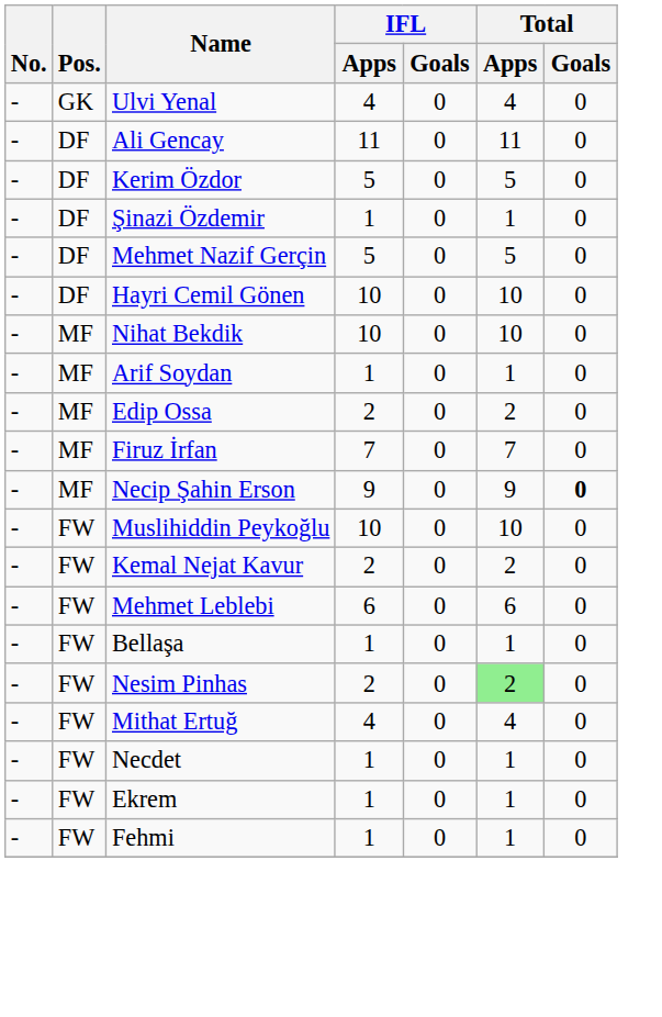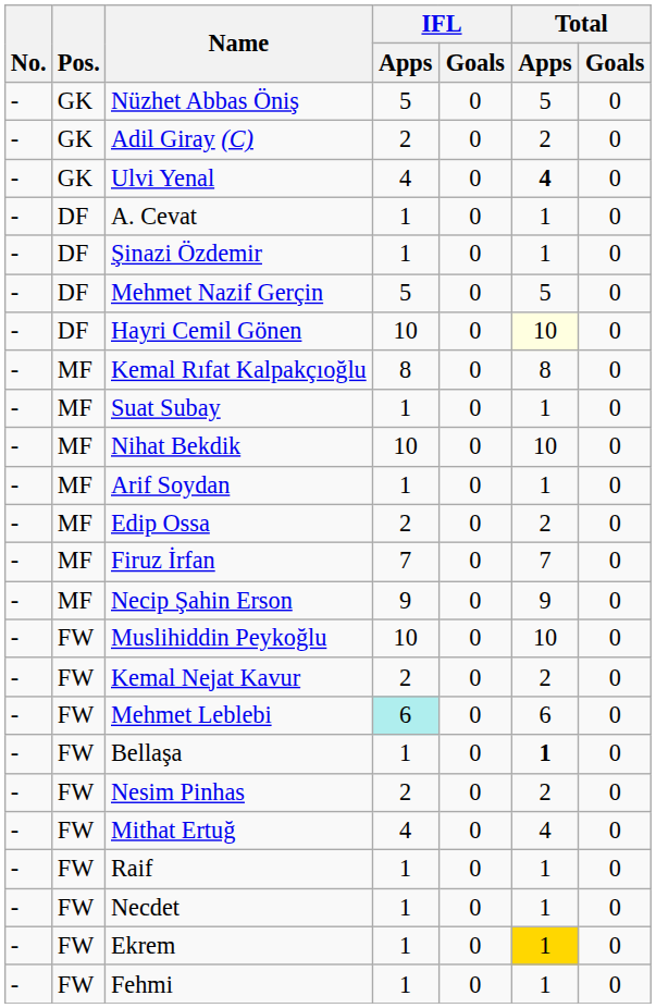 <table class="wikitable" style="text-align:center">
 <tr>
 <th rowspan="2" valign="bottom">No.</th>
 <th rowspan="2" valign="bottom">Pos.</th>
 <th rowspan="2">Name</th>
 <th colspan="2" width="85"><a href='#'>IFL</a></th>
 <th colspan="2" width="85">Total</th>
 </tr>
 <tr>
 <th>Apps</th>
 <th>Goals</th>
 <th>Apps</th>
 <th>Goals</th>
 </tr>
 <tr>
 <td align="left">-</td>
 <td align="left">GK</td>
+<td align="left"> <a href='#'>Nüzhet Abbas Öniş</a></td>
+<td>5</td>
+<td>0</td>
+<td>5</td>
+<td>0</td>
+</tr>
+<tr>
+<td align="left">-</td>
+<td align="left">GK</td>
+<td align="left"> <a href='#'>Adil Giray</a> <em><a href='#'>(C)</a></em></td>
+<td>2</td>
+<td>0</td>
+<td>2</td>
+<td>0</td>
+</tr>
+<tr>
+<td align="left">-</td>
+<td align="left">GK</td>
 <td align="left"> <a href='#'>Ulvi Yenal</a></td>
 <td>4</td>
 <td>0</td>
-<td>4</td>
+<td><strong>4</strong></td>
 <td>0</td>
 </tr>
 <tr>
 <td align="left">-</td>
 <td align="left">DF</td>
-<td align="left"> <a href='#'>Ali Gencay</a></td>
-<td>11</td>
+<td align="left"> A. Cevat</td>
+<td>1</td>
 <td>0</td>
-<td>11</td>
-<td>0</td>
-</tr>
-<tr>
-<td align="left">-</td>
-<td align="left">DF</td>
-<td align="left"> <a href='#'>Kerim Özdor</a></td>
-<td>5</td>
-<td>0</td>
-<td>5</td>
+<td>1</td>
 <td>0</td>
 </tr>
 <tr>
 <td align="left">-</td>
 <td align="left">DF</td>
 <td align="left"> <a href='#'>Şinazi Özdemir</a></td>
 <td>1</td>
 <td>0</td>
 <td>1</td>
 <td>0</td>
 </tr>
 <tr>
 <td align="left">-</td>
 <td align="left">DF</td>
 <td align="left"> <a href='#'>Mehmet Nazif Gerçin</a></td>
 <td>5</td>
 <td>0</td>
 <td>5</td>
 <td>0</td>
 </tr>
 <tr>
 <td align="left">-</td>
 <td align="left">DF</td>
 <td align="left"> <a href='#'>Hayri Cemil Gönen</a></td>
 <td>10</td>
 <td>0</td>
-<td>10</td>
+<td style="background: lightyellow;">10</td>
+<td>0</td>
+</tr>
+<tr>
+<td align="left">-</td>
+<td align="left">MF</td>
+<td align="left"> <a href='#'>Kemal Rıfat Kalpakçıoğlu</a></td>
+<td>8</td>
+<td>0</td>
+<td>8</td>
+<td>0</td>
+</tr>
+<tr>
+<td align="left">-</td>
+<td align="left">MF</td>
+<td align="left"> <a href='#'>Suat Subay</a></td>
+<td>1</td>
+<td>0</td>
+<td>1</td>
 <td>0</td>
 </tr>
 <tr>
 <td align="left">-</td>
 <td align="left">MF</td>
 <td align="left"> <a href='#'>Nihat Bekdik</a></td>
 <td>10</td>
 <td>0</td>
 <td>10</td>
 <td>0</td>
 </tr>
 <tr>
 <td align="left">-</td>
 <td align="left">MF</td>
 <td align="left"> <a href='#'>Arif Soydan</a></td>
 <td>1</td>
 <td>0</td>
 <td>1</td>
 <td>0</td>
 </tr>
 <tr>
 <td align="left">-</td>
 <td align="left">MF</td>
 <td align="left"> <a href='#'>Edip Ossa</a></td>
 <td>2</td>
 <td>0</td>
 <td>2</td>
 <td>0</td>
 </tr>
 <tr>
 <td align="left">-</td>
 <td align="left">MF</td>
 <td align="left"> <a href='#'>Firuz İrfan</a></td>
 <td>7</td>
 <td>0</td>
 <td>7</td>
 <td>0</td>
 </tr>
 <tr>
 <td align="left">-</td>
 <td align="left">MF</td>
 <td align="left"> <a href='#'>Necip Şahin Erson</a></td>
 <td>9</td>
 <td>0</td>
 <td>9</td>
-<td><strong>0</strong></td>
+<td>0</td>
 </tr>
 <tr>
 <td align="left">-</td>
 <td align="left">FW</td>
 <td align="left"> <a href='#'>Muslihiddin Peykoğlu</a></td>
 <td>10</td>
 <td>0</td>
 <td>10</td>
 <td>0</td>
 </tr>
 <tr>
 <td align="left">-</td>
 <td align="left">FW</td>
 <td align="left"> <a href='#'>Kemal Nejat Kavur</a></td>
 <td>2</td>
 <td>0</td>
 <td>2</td>
 <td>0</td>
 </tr>
 <tr>
 <td align="left">-</td>
 <td align="left">FW</td>
 <td align="left"> <a href='#'>Mehmet Leblebi</a></td>
-<td>6</td>
+<td style="background: paleturquoise;">6</td>
 <td>0</td>
 <td>6</td>
 <td>0</td>
 </tr>
 <tr>
 <td align="left">-</td>
 <td align="left">FW</td>
 <td align="left"> Bellaşa</td>
 <td>1</td>
 <td>0</td>
-<td>1</td>
+<td><strong>1</strong></td>
 <td>0</td>
 </tr>
 <tr>
 <td align="left">-</td>
 <td align="left">FW</td>
 <td align="left"> <a href='#'>Nesim Pinhas</a></td>
 <td>2</td>
 <td>0</td>
-<td style="background: lightgreen;">2</td>
+<td>2</td>
 <td>0</td>
 </tr>
 <tr>
 <td align="left">-</td>
 <td align="left">FW</td>
 <td align="left"> <a href='#'>Mithat Ertuğ</a></td>
 <td>4</td>
 <td>0</td>
 <td>4</td>
+<td>0</td>
+</tr>
+<tr>
+<td align="left">-</td>
+<td align="left">FW</td>
+<td align="left"> Raif</td>
+<td>1</td>
+<td>0</td>
+<td>1</td>
 <td>0</td>
 </tr>
 <tr>
 <td align="left">-</td>
 <td align="left">FW</td>
 <td align="left"> Necdet</td>
 <td>1</td>
 <td>0</td>
 <td>1</td>
 <td>0</td>
 </tr>
 <tr>
 <td align="left">-</td>
 <td align="left">FW</td>
 <td align="left"> Ekrem</td>
 <td>1</td>
 <td>0</td>
-<td>1</td>
+<td style="background: gold;">1</td>
 <td>0</td>
 </tr>
 <tr>
 <td align="left">-</td>
 <td align="left">FW</td>
 <td align="left"> Fehmi</td>
 <td>1</td>
 <td>0</td>
 <td>1</td>
 <td>0</td>
 </tr>
 <tr>
 </tr>
 </table>
